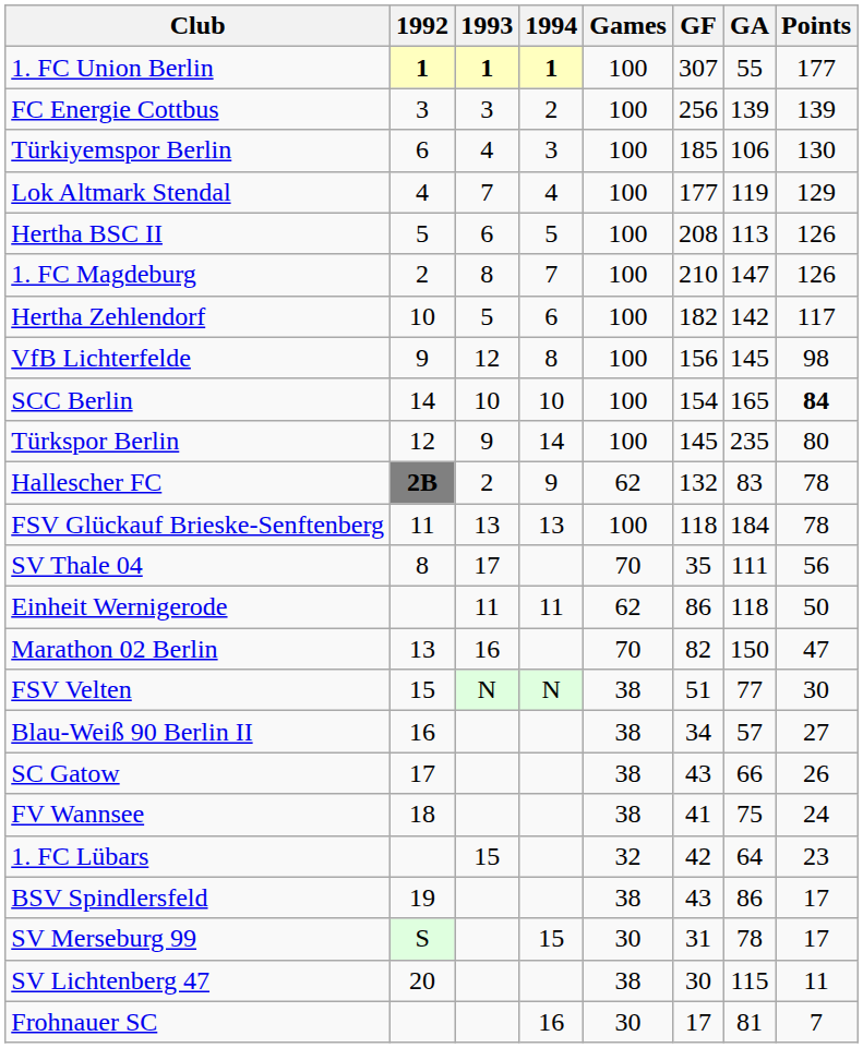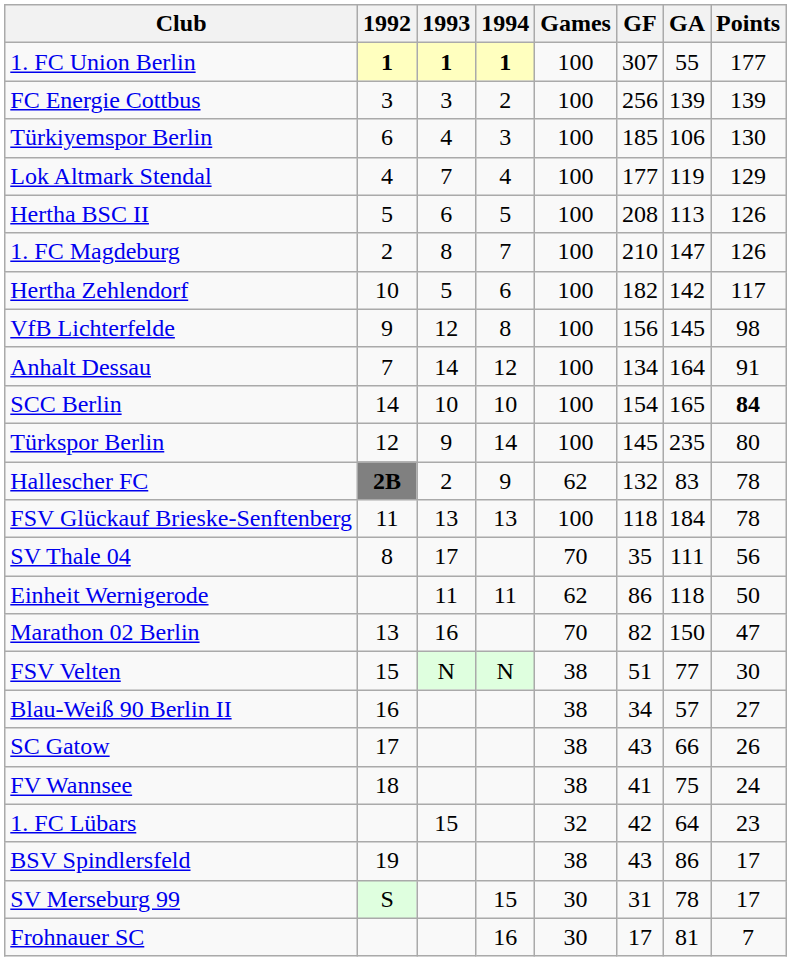 <table class="wikitable">
 <tr>
 <th>Club</th>
 <th>1992</th>
 <th>1993</th>
 <th>1994</th>
 <th>Games</th>
 <th>GF</th>
 <th>GA</th>
 <th>Points</th>
 </tr>
 <tr style="text-align:center;">
 <td align="left"><a href='#'>1. FC Union Berlin</a></td>
 <td style="background:#ffffbf;"><strong>1</strong></td>
 <td style="background:#ffffbf;"><strong>1</strong></td>
 <td style="background:#ffffbf;"><strong>1</strong></td>
 <td>100</td>
 <td>307</td>
 <td>55</td>
 <td>177</td>
 </tr>
 <tr style="text-align:center;">
 <td align="left"><a href='#'>FC Energie Cottbus</a></td>
 <td>3</td>
 <td>3</td>
 <td>2</td>
 <td>100</td>
 <td>256</td>
 <td>139</td>
 <td>139</td>
 </tr>
 <tr style="text-align:center;">
 <td align="left"><a href='#'>Türkiyemspor Berlin</a></td>
 <td>6</td>
 <td>4</td>
 <td>3</td>
 <td>100</td>
 <td>185</td>
 <td>106</td>
 <td>130</td>
 </tr>
 <tr style="text-align:center;">
 <td align="left"><a href='#'>Lok Altmark Stendal</a></td>
 <td>4</td>
 <td>7</td>
 <td>4</td>
 <td>100</td>
 <td>177</td>
 <td>119</td>
 <td>129</td>
 </tr>
 <tr style="text-align:center;">
 <td align="left"><a href='#'>Hertha BSC II</a></td>
 <td>5</td>
 <td>6</td>
 <td>5</td>
 <td>100</td>
 <td>208</td>
 <td>113</td>
 <td>126</td>
 </tr>
 <tr style="text-align:center;">
 <td align="left"><a href='#'>1. FC Magdeburg</a></td>
 <td>2</td>
 <td>8</td>
 <td>7</td>
 <td>100</td>
 <td>210</td>
 <td>147</td>
 <td>126</td>
 </tr>
 <tr style="text-align:center;">
 <td align="left"><a href='#'>Hertha Zehlendorf</a></td>
 <td>10</td>
 <td>5</td>
 <td>6</td>
 <td>100</td>
 <td>182</td>
 <td>142</td>
 <td>117</td>
 </tr>
 <tr style="text-align:center;">
 <td align="left"><a href='#'>VfB Lichterfelde</a></td>
 <td>9</td>
 <td>12</td>
 <td>8</td>
 <td>100</td>
 <td>156</td>
 <td>145</td>
 <td>98</td>
+</tr>
+<tr style="text-align:center;">
+<td align="left"><a href='#'>Anhalt Dessau</a></td>
+<td>7</td>
+<td>14</td>
+<td>12</td>
+<td>100</td>
+<td>134</td>
+<td>164</td>
+<td>91</td>
 </tr>
 <tr style="text-align:center;">
 <td align="left"><a href='#'>SCC Berlin</a></td>
 <td>14</td>
 <td>10</td>
 <td>10</td>
 <td>100</td>
 <td>154</td>
 <td>165</td>
 <td><strong>84</strong></td>
 </tr>
 <tr style="text-align:center;">
 <td align="left"><a href='#'>Türkspor Berlin</a></td>
 <td>12</td>
 <td>9</td>
 <td>14</td>
 <td>100</td>
 <td>145</td>
 <td>235</td>
 <td>80</td>
 </tr>
 <tr style="text-align:center;">
 <td align="left"><a href='#'>Hallescher FC</a></td>
 <td style="background:#808080"><strong>2B</strong></td>
 <td>2</td>
 <td>9</td>
 <td>62</td>
 <td>132</td>
 <td>83</td>
 <td>78</td>
 </tr>
 <tr style="text-align:center;">
 <td align="left"><a href='#'>FSV Glückauf Brieske-Senftenberg</a></td>
 <td>11</td>
 <td>13</td>
 <td>13</td>
 <td>100</td>
 <td>118</td>
 <td>184</td>
 <td>78</td>
 </tr>
 <tr style="text-align:center;">
 <td align="left"><a href='#'>SV Thale 04</a></td>
 <td>8</td>
 <td>17</td>
 <td></td>
 <td>70</td>
 <td>35</td>
 <td>111</td>
 <td>56</td>
 </tr>
 <tr style="text-align:center;">
 <td align="left"><a href='#'>Einheit Wernigerode</a></td>
 <td></td>
 <td>11</td>
 <td>11</td>
 <td>62</td>
 <td>86</td>
 <td>118</td>
 <td>50</td>
 </tr>
 <tr style="text-align:center;">
 <td align="left"><a href='#'>Marathon 02 Berlin</a></td>
 <td>13</td>
 <td>16</td>
 <td></td>
 <td>70</td>
 <td>82</td>
 <td>150</td>
 <td>47</td>
 </tr>
 <tr style="text-align:center;">
 <td align="left"><a href='#'>FSV Velten</a></td>
 <td>15</td>
 <td style="background:#dfffdf;">N</td>
 <td style="background:#dfffdf;">N</td>
 <td>38</td>
 <td>51</td>
 <td>77</td>
 <td>30</td>
 </tr>
 <tr style="text-align:center;">
 <td align="left"><a href='#'>Blau-Weiß 90 Berlin II</a></td>
 <td>16</td>
 <td></td>
 <td></td>
 <td>38</td>
 <td>34</td>
 <td>57</td>
 <td>27</td>
 </tr>
 <tr style="text-align:center;">
 <td align="left"><a href='#'>SC Gatow</a></td>
 <td>17</td>
 <td></td>
 <td></td>
 <td>38</td>
 <td>43</td>
 <td>66</td>
 <td>26</td>
 </tr>
 <tr style="text-align:center;">
 <td align="left"><a href='#'>FV Wannsee</a></td>
 <td>18</td>
 <td></td>
 <td></td>
 <td>38</td>
 <td>41</td>
 <td>75</td>
 <td>24</td>
 </tr>
 <tr style="text-align:center;">
 <td align="left"><a href='#'>1. FC Lübars</a></td>
 <td></td>
 <td>15</td>
 <td></td>
 <td>32</td>
 <td>42</td>
 <td>64</td>
 <td>23</td>
 </tr>
 <tr style="text-align:center;">
 <td align="left"><a href='#'>BSV Spindlersfeld</a></td>
 <td>19</td>
 <td></td>
 <td></td>
 <td>38</td>
 <td>43</td>
 <td>86</td>
 <td>17</td>
 </tr>
 <tr style="text-align:center;">
 <td align="left"><a href='#'>SV Merseburg 99</a></td>
 <td style="background:#dfffdf">S</td>
 <td></td>
 <td>15</td>
 <td>30</td>
 <td>31</td>
 <td>78</td>
 <td>17</td>
 </tr>
 <tr style="text-align:center;">
-<td align="left"><a href='#'>SV Lichtenberg 47</a></td>
-<td>20</td>
-<td></td>
-<td></td>
-<td>38</td>
-<td>30</td>
-<td>115</td>
-<td>11</td>
-</tr>
-<tr style="text-align:center;">
 <td align="left"><a href='#'>Frohnauer SC</a></td>
 <td></td>
 <td></td>
 <td>16</td>
 <td>30</td>
 <td>17</td>
 <td>81</td>
 <td>7</td>
 </tr>
 </table>
